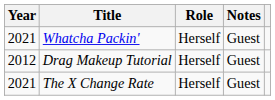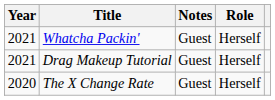 <table class="wikitable plainrowheaders sortable">
 <tr>
 <th scope="col">Year</th>
 <th scope="col">Title</th>
+<th scope="col">Notes</th>
 <th scope="col">Role</th>
-<th scope="col">Notes</th>
 <th style="text-align: center;" class="unsortable"></th>
 </tr>
 <tr>
 <td>2021</td>
 <td><em><a href='#'>Whatcha Packin'</a></em></td>
+<td>Guest</td>
 <td>Herself</td>
-<td>Guest</td>
-<td></td>
-</tr>
-<tr>
-<td>2012</td>
-<td><em>Drag Makeup Tutorial</em></td>
-<td>Herself</td>
-<td>Guest</td>
 <td></td>
 </tr>
 <tr>
 <td>2021</td>
+<td><em>Drag Makeup Tutorial</em></td>
+<td>Guest</td>
+<td>Herself</td>
+<td></td>
+</tr>
+<tr>
+<td>2020</td>
 <td><em>The X Change Rate</em></td>
+<td>Guest</td>
 <td>Herself</td>
-<td>Guest</td>
 <td style="text-align: center;"></td>
 </tr>
 </table>
